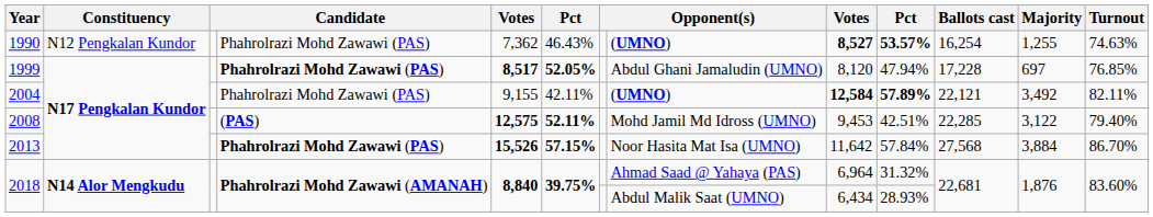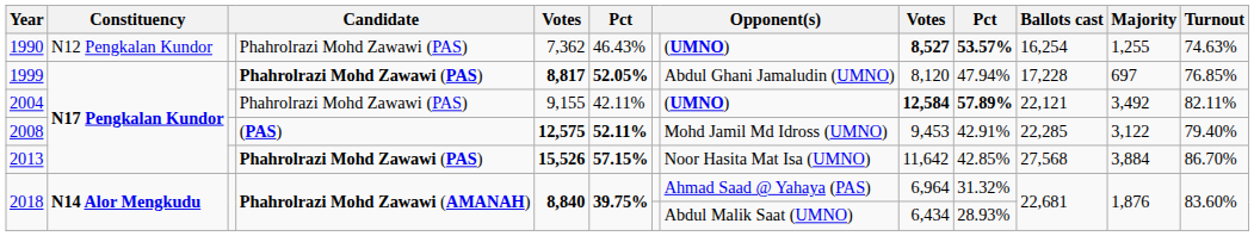 <table class="wikitable" style="margin:0.5em ; font-size:95%">
 <tr>
 <th>Year</th>
 <th>Constituency</th>
 <th colspan=2>Candidate</th>
 <th>Votes</th>
 <th>Pct</th>
 <th colspan=2>Opponent(s)</th>
 <th>Votes</th>
 <th>Pct</th>
 <th>Ballots cast</th>
 <th>Majority</th>
 <th>Turnout</th>
 </tr>
 <tr>
 <td><a href='#'>1990</a></td>
 <td>N12 <a href='#'>Pengkalan Kundor</a></td>
 <td></td>
 <td>Phahrolrazi Mohd Zawawi (<a href='#'>PAS</a>)</td>
 <td align=right>7,362</td>
 <td>46.43%</td>
 <td></td>
 <td> (<a href='#'><strong>UMNO</strong></a>)</td>
 <td align=right><strong>8,527</strong></td>
 <td><strong>53.57%</strong></td>
 <td>16,254</td>
 <td>1,255</td>
 <td>74.63%</td>
 </tr>
 <tr>
 <td><a href='#'>1999</a></td>
 <td rowspan="4"><strong>N17 <a href='#'>Pengkalan Kundor</a></strong></td>
 <td></td>
 <td><strong>Phahrolrazi Mohd Zawawi</strong> (<a href='#'><strong>PAS</strong></a>)</td>
-<td align=right><strong>8,517</strong></td>
+<td align=right><strong>8,817</strong></td>
 <td><strong>52.05%</strong></td>
 <td></td>
 <td>Abdul Ghani Jamaludin (<a href='#'>UMNO</a>)</td>
 <td align=right>8,120</td>
 <td>47.94%</td>
 <td>17,228</td>
 <td>697</td>
 <td>76.85%</td>
 </tr>
 <tr>
 <td><a href='#'>2004</a></td>
 <td></td>
 <td>Phahrolrazi Mohd Zawawi (<a href='#'>PAS</a>)</td>
 <td align=right>9,155</td>
 <td>42.11%</td>
 <td></td>
 <td> (<a href='#'><strong>UMNO</strong></a>)</td>
 <td align=right><strong>12,584</strong></td>
 <td><strong>57.89%</strong></td>
 <td>22,121</td>
 <td>3,492</td>
 <td>82.11%</td>
 </tr>
 <tr>
 <td><a href='#'>2008</a></td>
 <td></td>
 <td> (<a href='#'><strong>PAS</strong></a>)</td>
 <td align="right"><strong>12,575</strong></td>
 <td><strong>52.11%</strong></td>
 <td></td>
 <td>Mohd Jamil Md Idross (<a href='#'>UMNO</a>)</td>
 <td align="right">9,453</td>
-<td>42.51%</td>
+<td>42.91%</td>
 <td>22,285</td>
 <td>3,122</td>
 <td>79.40%</td>
 </tr>
 <tr>
 <td><a href='#'>2013</a></td>
 <td></td>
 <td><strong>Phahrolrazi Mohd Zawawi</strong> (<a href='#'><strong>PAS</strong></a>)</td>
 <td align=right><strong>15,526</strong></td>
 <td><strong>57.15%</strong></td>
 <td></td>
 <td>Noor Hasita Mat Isa (<a href='#'>UMNO</a>)</td>
 <td>11,642</td>
-<td>57.84%</td>
+<td>42.85%</td>
 <td>27,568</td>
 <td>3,884</td>
 <td>86.70%</td>
 </tr>
 <tr>
 <td rowspan="2"><a href='#'>2018</a></td>
 <td rowspan="2"><strong>N14 <a href='#'>Alor Mengkudu</a></strong></td>
 <td rowspan="2" ></td>
 <td rowspan="2"><strong>Phahrolrazi Mohd Zawawi</strong> (<a href='#'><strong>AMANAH</strong></a>)</td>
 <td rowspan="2" align="right"><strong>8,840</strong></td>
 <td rowspan="2"><strong>39.75%</strong></td>
 <td></td>
 <td><a href='#'>Ahmad Saad @ Yahaya</a> (<a href='#'>PAS</a>)</td>
 <td align="right">6,964</td>
 <td>31.32%</td>
 <td rowspan="2">22,681</td>
 <td rowspan="2">1,876</td>
 <td rowspan="2">83.60%</td>
 </tr>
 <tr>
 <td></td>
 <td>Abdul Malik Saat (<a href='#'>UMNO</a>)</td>
 <td align="right">6,434</td>
 <td>28.93%</td>
 </tr>
 </table>
